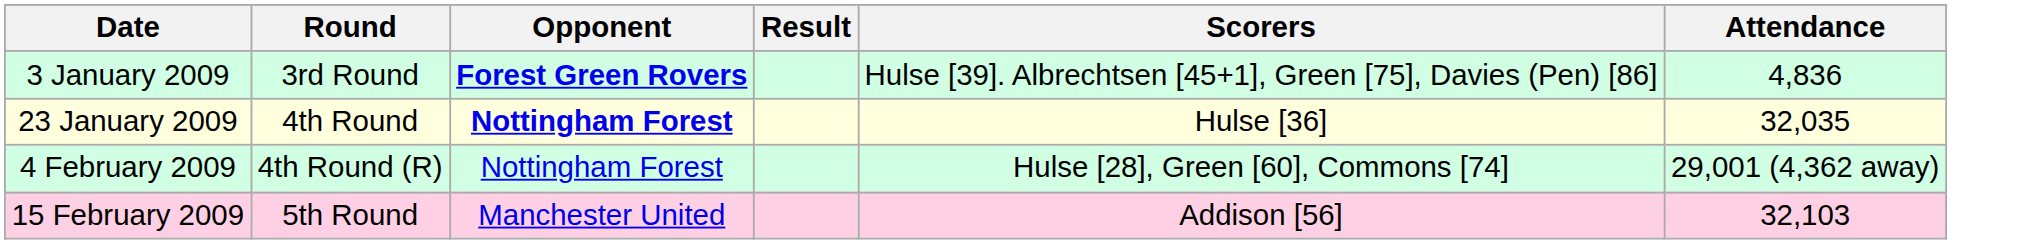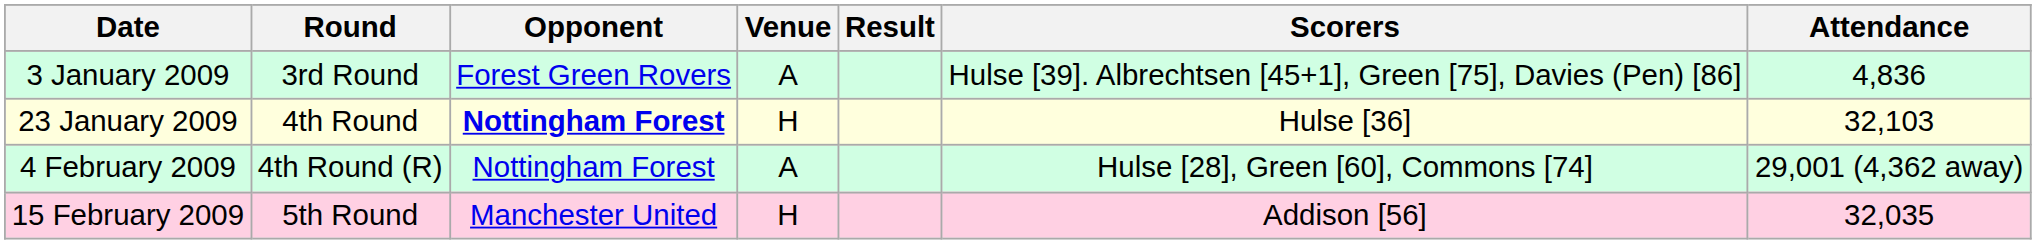 <table class="wikitable sortable" style="text-align:center">
 <tr>
 <th>Date</th>
 <th>Round</th>
 <th>Opponent</th>
+<th>Venue</th>
 <th>Result</th>
 <th>Scorers</th>
 <th>Attendance</th>
 </tr>
 <tr bgcolor="#d0ffe3">
 <td>3 January 2009</td>
 <td>3rd Round</td>
-<td><strong><a href='#'>Forest Green Rovers</a></strong></td>
+<td><a href='#'>Forest Green Rovers</a></td>
+<td>A</td>
 <td></td>
 <td>Hulse [39]. Albrechtsen [45+1], Green [75], Davies (Pen) [86]</td>
 <td>4,836</td>
 </tr>
 <tr bgcolor="#ffffdd">
 <td>23 January 2009</td>
 <td>4th Round</td>
 <td><strong><a href='#'>Nottingham Forest</a></strong></td>
+<td>H</td>
 <td></td>
 <td>Hulse [36]</td>
-<td>32,035</td>
+<td>32,103</td>
 </tr>
 <tr bgcolor="#d0ffe3">
 <td>4 February 2009</td>
 <td>4th Round (R)</td>
 <td><a href='#'>Nottingham Forest</a></td>
+<td>A</td>
 <td></td>
 <td>Hulse [28], Green [60], Commons [74]</td>
 <td>29,001 (4,362 away)</td>
 </tr>
 <tr bgcolor="#ffd0e3">
 <td>15 February 2009</td>
 <td>5th Round</td>
 <td><a href='#'>Manchester United</a></td>
+<td>H</td>
 <td></td>
 <td>Addison [56]</td>
-<td>32,103</td>
+<td>32,035</td>
 </tr>
 </table>
